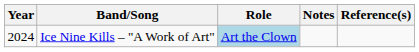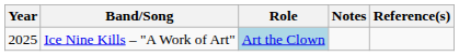 <table class="wikitable">
 <tr>
 <th>Year</th>
 <th>Band/Song</th>
 <th>Role</th>
 <th>Notes</th>
 <th class="unsortable">Reference(s)</th>
 </tr>
 <tr>
-<td>2024</td>
+<td>2025</td>
 <td><a href='#'>Ice Nine Kills</a> – "A Work of Art"</td>
 <td style="background: lightblue;"><a href='#'>Art the Clown</a></td>
 <td></td>
 <td></td>
 </tr>
 </table>
